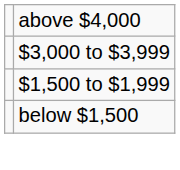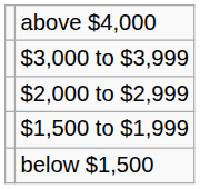 <table class="wikitable">
 <tr>
 <td></td>
 <td>above $4,000</td>
 </tr>
 <tr>
 <td></td>
 <td>$3,000 to $3,999</td>
 </tr>
 <tr>
 <td></td>
+<td>$2,000 to $2,999</td>
+</tr>
+<tr>
+<td></td>
 <td>$1,500 to $1,999</td>
 </tr>
 <tr>
 <td></td>
 <td>below $1,500</td>
 </tr>
 </table>
